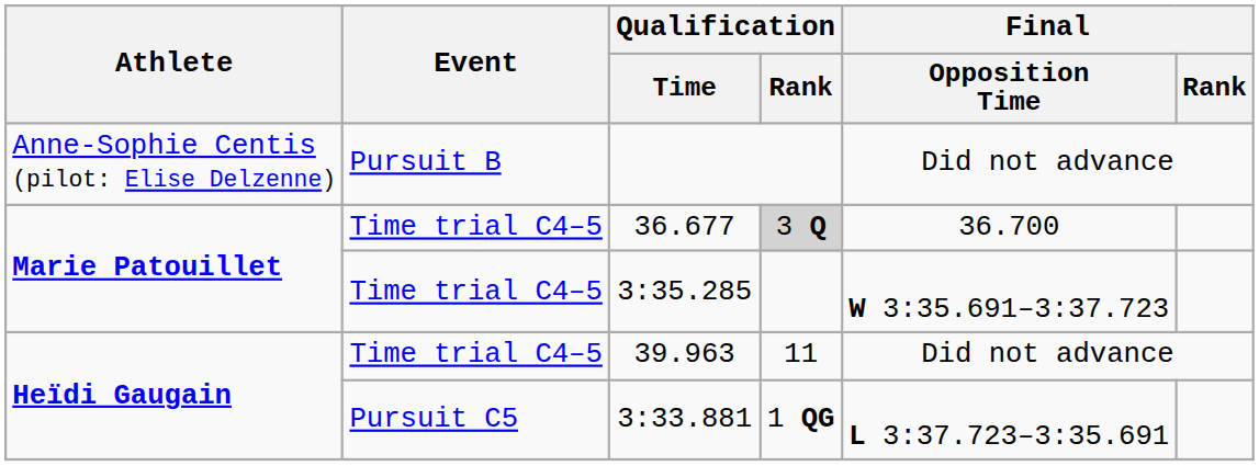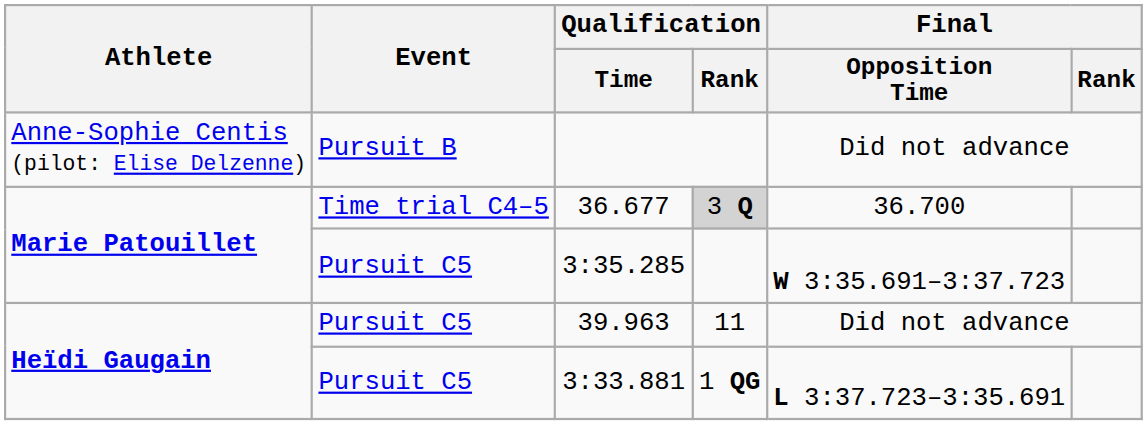 <table class=wikitable style="font-size:90%">
 <tr>
 <th rowspan="2">Athlete</th>
 <th rowspan="2">Event</th>
 <th colspan="2">Qualification</th>
 <th colspan="2">Final</th>
 </tr>
 <tr style="font-size:95%">
 <th>Time</th>
 <th>Rank</th>
 <th>Opposition<br>Time</th>
 <th>Rank</th>
 </tr>
 <tr align=center>
 <td align=left><a href='#'>Anne-Sophie Centis</a><br><small>(pilot: <a href='#'>Elise Delzenne</a>)</small></td>
 <td align=left><a href='#'>Pursuit B</a></td>
 <td colspan=2></td>
 <td colspan=2>Did not advance</td>
 </tr>
 <tr align=center>
 <td align=left rowspan=2><strong><a href='#'>Marie Patouillet</a></strong></td>
 <td align=left><a href='#'>Time trial C4–5</a></td>
 <td>36.677</td>
 <td style="background: lightgrey;">3 <strong>Q</strong></td>
 <td>36.700</td>
 <td></td>
 </tr>
 <tr align=center>
-<td align=left><a href='#'>Time trial C4–5</a></td>
+<td align=left><a href='#'>Pursuit C5</a></td>
 <td>3:35.285</td>
 <td></td>
 <td><br><strong>W</strong> 3:35.691–3:37.723</td>
 <td></td>
 </tr>
 <tr align=center>
 <td align=left rowspan=2><strong><a href='#'>Heïdi Gaugain</a></strong></td>
-<td align=left><a href='#'>Time trial C4–5</a></td>
+<td align=left><a href='#'>Pursuit C5</a></td>
 <td>39.963</td>
 <td>11</td>
 <td colspan=2>Did not advance</td>
 </tr>
 <tr align=center>
 <td align=left><a href='#'>Pursuit C5</a></td>
 <td>3:33.881</td>
 <td>1 <strong>QG</strong></td>
 <td><br><strong>L</strong> 3:37.723–3:35.691</td>
 <td></td>
 </tr>
 </table>
